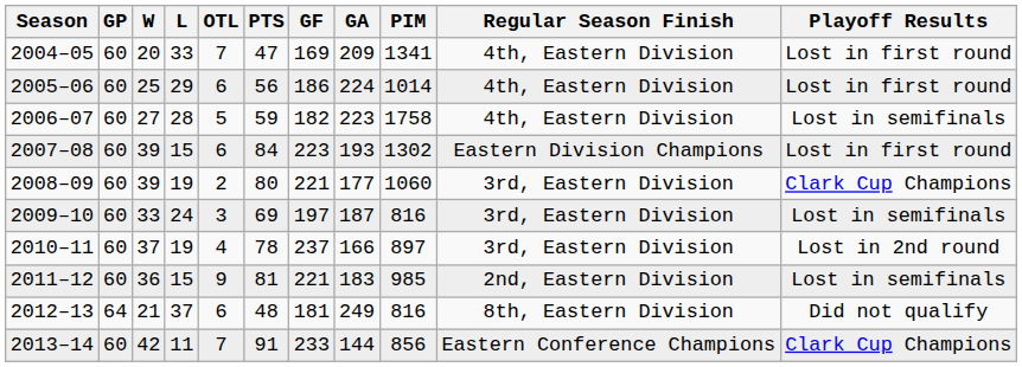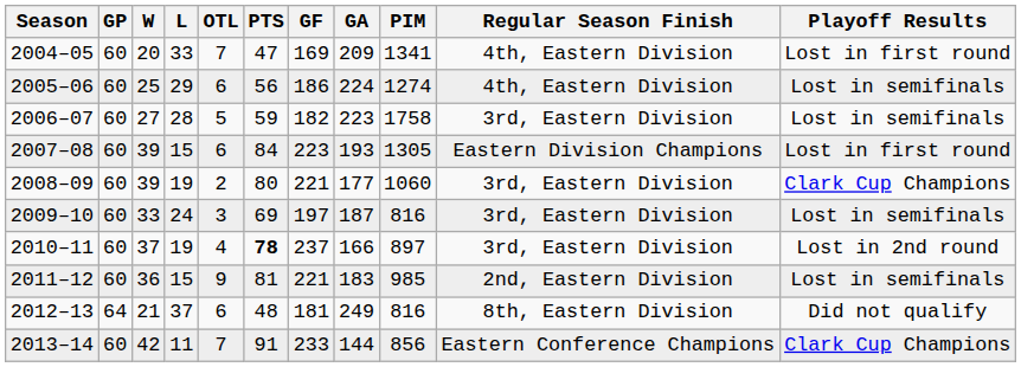 <table class="wikitable" style="text-align: center;">
 <tr>
 <th>Season</th>
 <th>GP</th>
 <th>W</th>
 <th>L</th>
 <th>OTL</th>
 <th>PTS</th>
 <th>GF</th>
 <th>GA</th>
 <th>PIM</th>
 <th>Regular Season Finish</th>
 <th>Playoff Results</th>
 </tr>
 <tr>
 <td>2004–05</td>
 <td>60</td>
 <td>20</td>
 <td>33</td>
 <td>7</td>
 <td>47</td>
 <td>169</td>
 <td>209</td>
 <td>1341</td>
 <td>4th, Eastern Division</td>
 <td>Lost in first round</td>
 </tr>
 <tr bgcolor="#eeeeee">
 <td>2005–06</td>
 <td>60</td>
 <td>25</td>
 <td>29</td>
 <td>6</td>
 <td>56</td>
 <td>186</td>
 <td>224</td>
-<td>1014</td>
+<td>1274</td>
 <td>4th, Eastern Division</td>
-<td>Lost in first round</td>
+<td>Lost in semifinals</td>
 </tr>
 <tr>
 <td>2006–07</td>
 <td>60</td>
 <td>27</td>
 <td>28</td>
 <td>5</td>
 <td>59</td>
 <td>182</td>
 <td>223</td>
 <td>1758</td>
-<td>4th, Eastern Division</td>
+<td>3rd, Eastern Division</td>
 <td>Lost in semifinals</td>
 </tr>
 <tr bgcolor="#eeeeee">
 <td>2007–08</td>
 <td>60</td>
 <td>39</td>
 <td>15</td>
 <td>6</td>
 <td>84</td>
 <td>223</td>
 <td>193</td>
-<td>1302</td>
+<td>1305</td>
 <td>Eastern Division Champions</td>
 <td>Lost in first round</td>
 </tr>
 <tr>
 <td>2008–09</td>
 <td>60</td>
 <td>39</td>
 <td>19</td>
 <td>2</td>
 <td>80</td>
 <td>221</td>
 <td>177</td>
 <td>1060</td>
 <td>3rd, Eastern Division</td>
 <td><a href='#'>Clark Cup</a> Champions</td>
 </tr>
 <tr bgcolor="#eeeeee">
 <td>2009–10</td>
 <td>60</td>
 <td>33</td>
 <td>24</td>
 <td>3</td>
 <td>69</td>
 <td>197</td>
 <td>187</td>
 <td>816</td>
 <td>3rd, Eastern Division</td>
 <td>Lost in semifinals</td>
 </tr>
 <tr>
 <td>2010–11</td>
 <td>60</td>
 <td>37</td>
 <td>19</td>
 <td>4</td>
-<td>78</td>
+<td><strong>78</strong></td>
 <td>237</td>
 <td>166</td>
 <td>897</td>
 <td>3rd, Eastern Division</td>
 <td>Lost in 2nd round</td>
 </tr>
 <tr bgcolor="#eeeeee">
 <td>2011–12</td>
 <td>60</td>
 <td>36</td>
 <td>15</td>
 <td>9</td>
 <td>81</td>
 <td>221</td>
 <td>183</td>
 <td>985</td>
 <td>2nd, Eastern Division</td>
 <td>Lost in semifinals</td>
 </tr>
 <tr>
 <td>2012–13</td>
 <td>64</td>
 <td>21</td>
 <td>37</td>
 <td>6</td>
 <td>48</td>
 <td>181</td>
 <td>249</td>
 <td>816</td>
 <td>8th, Eastern Division</td>
 <td>Did not qualify</td>
 </tr>
 <tr bgcolor="#eeeeee">
 <td>2013–14</td>
 <td>60</td>
 <td>42</td>
 <td>11</td>
 <td>7</td>
 <td>91</td>
 <td>233</td>
 <td>144</td>
 <td>856</td>
 <td>Eastern Conference Champions</td>
 <td><a href='#'>Clark Cup</a> Champions</td>
 </tr>
 </table>
